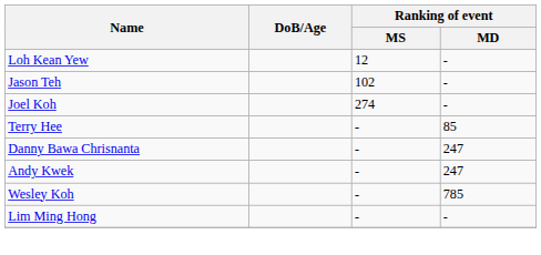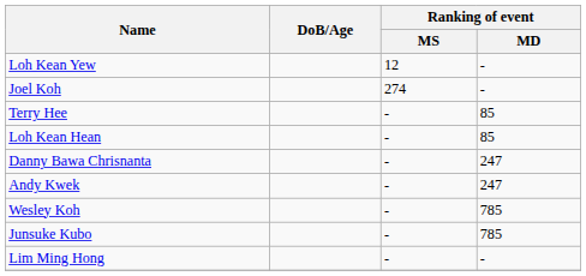 <table class="wikitable" style="width:600px; font-size:95%;">
 <tr>
 <th rowspan="2" align="left">Name</th>
 <th rowspan="2" align="left">DoB/Age</th>
 <th colspan="2" align="center">Ranking of event</th>
 </tr>
 <tr>
 <th align="left">MS</th>
 <th align="left">MD</th>
 </tr>
 <tr>
 <td><a href='#'>Loh Kean Yew</a></td>
 <td></td>
 <td>12</td>
 <td>-</td>
 </tr>
 <tr>
-<td><a href='#'>Jason Teh</a></td>
-<td></td>
-<td>102</td>
-<td>-</td>
-</tr>
-<tr>
 <td><a href='#'>Joel Koh</a></td>
 <td></td>
 <td>274</td>
 <td>-</td>
 </tr>
 <tr>
 <td><a href='#'>Terry Hee</a></td>
+<td></td>
+<td>-</td>
+<td>85</td>
+</tr>
+<tr>
+<td><a href='#'>Loh Kean Hean</a></td>
 <td></td>
 <td>-</td>
 <td>85</td>
 </tr>
 <tr>
 <td><a href='#'>Danny Bawa Chrisnanta</a></td>
 <td></td>
 <td>-</td>
 <td>247</td>
 </tr>
 <tr>
 <td><a href='#'>Andy Kwek</a></td>
 <td></td>
 <td>-</td>
 <td>247</td>
 </tr>
 <tr>
 <td><a href='#'>Wesley Koh</a></td>
 <td></td>
 <td>-</td>
 <td>785</td>
 </tr>
 <tr>
+<td><a href='#'>Junsuke Kubo</a></td>
+<td></td>
+<td>-</td>
+<td>785</td>
+</tr>
+<tr>
 <td><a href='#'>Lim Ming Hong</a></td>
 <td></td>
 <td>-</td>
 <td>-</td>
 </tr>
 <tr>
 </tr>
 </table>
